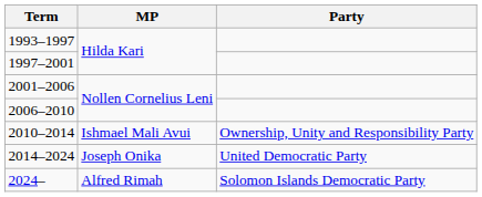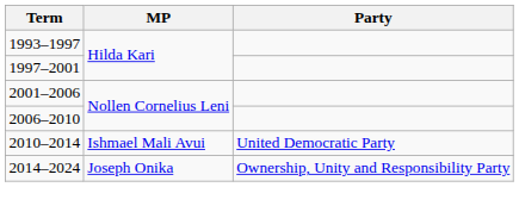 <table class=wikitable>
 <tr>
 <th>Term</th>
 <th>MP</th>
 <th>Party</th>
 </tr>
 <tr>
 <td>1993–1997</td>
 <td rowspan=2><a href='#'>Hilda Kari</a></td>
 <td> </td>
 </tr>
 <tr>
 <td>1997–2001</td>
 <td> </td>
 </tr>
 <tr>
 <td>2001–2006</td>
 <td rowspan=2><a href='#'>Nollen Cornelius Leni</a></td>
 <td> </td>
 </tr>
 <tr>
 <td>2006–2010</td>
 <td> </td>
 </tr>
 <tr>
 <td>2010–2014</td>
 <td><a href='#'>Ishmael Mali Avui</a></td>
-<td><a href='#'>Ownership, Unity and Responsibility Party</a></td>
+<td><a href='#'>United Democratic Party</a></td>
 </tr>
 <tr>
 <td>2014–2024</td>
 <td><a href='#'>Joseph Onika</a></td>
-<td><a href='#'>United Democratic Party</a></td>
-</tr>
-<tr>
-<td><a href='#'>2024</a>–</td>
-<td><a href='#'>Alfred Rimah</a></td>
-<td><a href='#'>Solomon Islands Democratic Party</a></td>
+<td><a href='#'>Ownership, Unity and Responsibility Party</a></td>
 </tr>
 </table>
